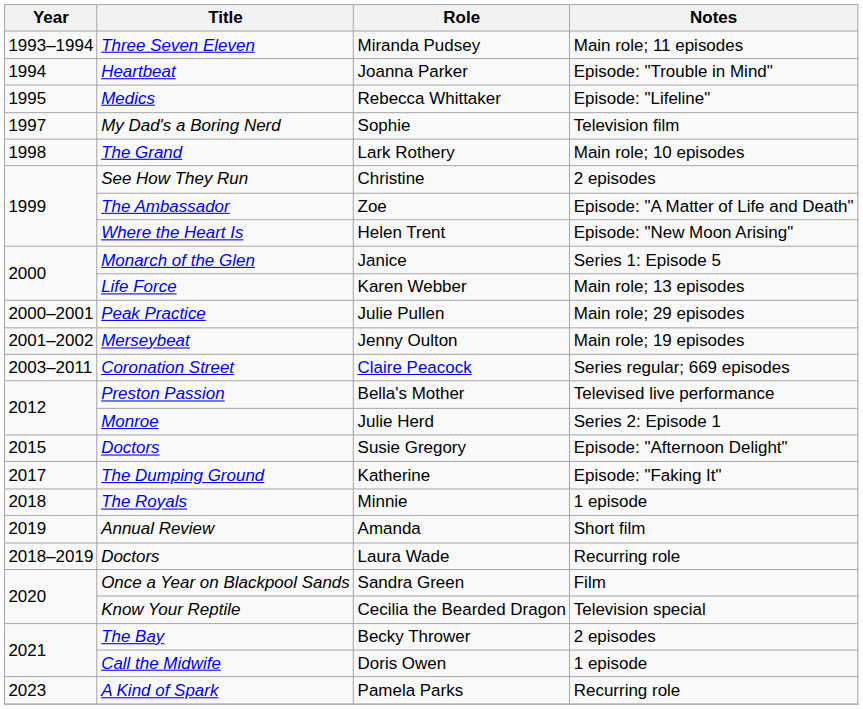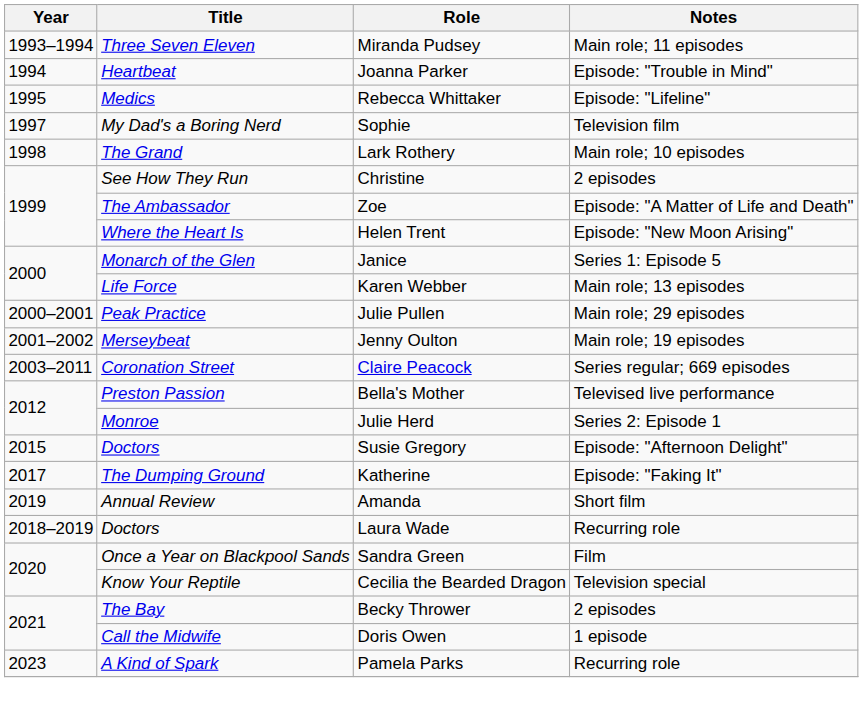 <table class="wikitable sortable">
 <tr>
 <th>Year</th>
 <th>Title</th>
 <th>Role</th>
 <th class="unsortable">Notes</th>
 </tr>
 <tr>
 <td>1993–1994</td>
 <td><em><a href='#'>Three Seven Eleven</a></em></td>
 <td>Miranda Pudsey</td>
 <td>Main role; 11 episodes</td>
 </tr>
 <tr>
 <td>1994</td>
 <td><em><a href='#'>Heartbeat</a></em></td>
 <td>Joanna Parker</td>
 <td>Episode: "Trouble in Mind"</td>
 </tr>
 <tr>
 <td>1995</td>
 <td><em><a href='#'>Medics</a></em></td>
 <td>Rebecca Whittaker</td>
 <td>Episode: "Lifeline"</td>
 </tr>
 <tr>
 <td>1997</td>
 <td><em>My Dad's a Boring Nerd</em></td>
 <td>Sophie</td>
 <td>Television film</td>
 </tr>
 <tr>
 <td>1998</td>
 <td><em><a href='#'>The Grand</a></em></td>
 <td>Lark Rothery</td>
 <td>Main role; 10 episodes</td>
 </tr>
 <tr>
 <td rowspan="3">1999</td>
 <td><em>See How They Run</em></td>
 <td>Christine</td>
 <td>2 episodes</td>
 </tr>
 <tr>
 <td><em><a href='#'>The Ambassador</a></em></td>
 <td>Zoe</td>
 <td>Episode: "A Matter of Life and Death"</td>
 </tr>
 <tr>
 <td><em><a href='#'>Where the Heart Is</a></em></td>
 <td>Helen Trent</td>
 <td>Episode: "New Moon Arising"</td>
 </tr>
 <tr>
 <td rowspan="2">2000</td>
 <td><em><a href='#'>Monarch of the Glen</a></em></td>
 <td>Janice</td>
 <td>Series 1: Episode 5</td>
 </tr>
 <tr>
 <td><em><a href='#'>Life Force</a></em></td>
 <td>Karen Webber</td>
 <td>Main role; 13 episodes</td>
 </tr>
 <tr>
 <td>2000–2001</td>
 <td><em><a href='#'>Peak Practice</a></em></td>
 <td>Julie Pullen</td>
 <td>Main role; 29 episodes</td>
 </tr>
 <tr>
 <td>2001–2002</td>
 <td><em><a href='#'>Merseybeat</a></em></td>
 <td>Jenny Oulton</td>
 <td>Main role; 19 episodes</td>
 </tr>
 <tr>
 <td>2003–2011</td>
 <td><em><a href='#'>Coronation Street</a></em></td>
 <td><a href='#'>Claire Peacock</a></td>
 <td>Series regular; 669 episodes</td>
 </tr>
 <tr>
 <td rowspan="2">2012</td>
 <td><em><a href='#'>Preston Passion</a></em></td>
 <td>Bella's Mother</td>
 <td>Televised live performance</td>
 </tr>
 <tr>
 <td><em><a href='#'>Monroe</a></em></td>
 <td>Julie Herd</td>
 <td>Series 2: Episode 1</td>
 </tr>
 <tr>
 <td>2015</td>
 <td><em><a href='#'>Doctors</a></em></td>
 <td>Susie Gregory</td>
 <td>Episode: "Afternoon Delight"</td>
 </tr>
 <tr>
 <td>2017</td>
 <td><em><a href='#'>The Dumping Ground</a></em></td>
 <td>Katherine</td>
 <td>Episode: "Faking It"</td>
 </tr>
 <tr>
-<td>2018</td>
-<td><em><a href='#'>The Royals</a></em></td>
-<td>Minnie</td>
-<td>1 episode</td>
-</tr>
-<tr>
 <td>2019</td>
 <td><em>Annual Review</em></td>
 <td>Amanda</td>
 <td>Short film</td>
 </tr>
 <tr>
 <td>2018–2019</td>
 <td><em>Doctors</em></td>
 <td>Laura Wade</td>
 <td>Recurring role</td>
 </tr>
 <tr>
 <td rowspan="2">2020</td>
 <td><em>Once a Year on Blackpool Sands</em></td>
 <td>Sandra Green</td>
 <td>Film</td>
 </tr>
 <tr>
 <td><em>Know Your Reptile</em></td>
 <td>Cecilia the Bearded Dragon</td>
 <td>Television special</td>
 </tr>
 <tr>
 <td rowspan="2">2021</td>
 <td><em><a href='#'>The Bay</a></em></td>
 <td>Becky Thrower</td>
 <td>2 episodes</td>
 </tr>
 <tr>
 <td><em><a href='#'>Call the Midwife</a></em></td>
 <td>Doris Owen</td>
 <td>1 episode</td>
 </tr>
 <tr>
 <td>2023</td>
 <td><em><a href='#'>A Kind of Spark</a></em></td>
 <td>Pamela Parks</td>
 <td>Recurring role</td>
 </tr>
 <tr>
 </tr>
 </table>
